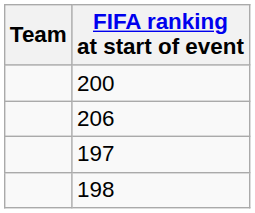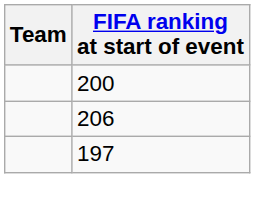 <table class="wikitable sortable" style="text-align: left;">
 <tr>
 <th>Team</th>
 <th><a href='#'>FIFA ranking</a><br>at start of event</th>
 </tr>
 <tr>
 <td></td>
 <td>200</td>
 </tr>
 <tr>
 <td></td>
 <td>206</td>
 </tr>
 <tr>
 <td><strong></strong></td>
 <td>197</td>
 </tr>
-<tr>
-<td></td>
-<td>198</td>
-</tr>
 </table>
